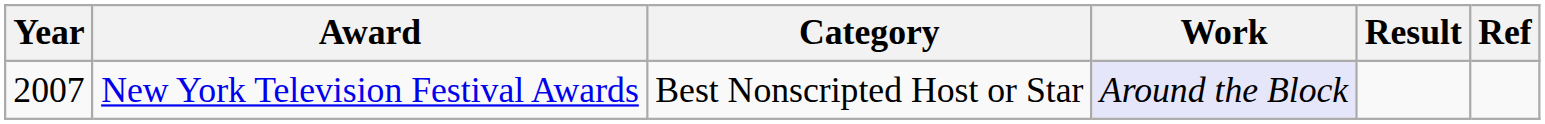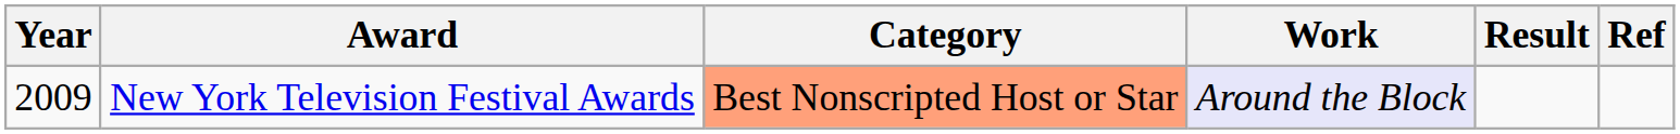 <table class="wikitable">
 <tr>
 <th>Year</th>
 <th>Award</th>
 <th>Category</th>
 <th>Work</th>
 <th>Result</th>
 <th>Ref</th>
 </tr>
 <tr>
-<td>2007</td>
+<td>2009</td>
 <td><a href='#'>New York Television Festival Awards</a></td>
-<td>Best Nonscripted Host or Star</td>
+<td style="background: lightsalmon;">Best Nonscripted Host or Star</td>
 <td style="background: lavender;"><em>Around the Block</em></td>
 <td></td>
 <td></td>
 </tr>
 </table>
